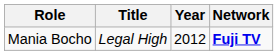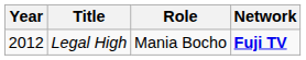 <table class="wikitable sortable">
 <tr>
+<th>Year</th>
+<th>Title</th>
 <th>Role</th>
-<th>Title</th>
-<th>Year</th>
 <th>Network</th>
 </tr>
 <tr>
+<td>2012</td>
+<td><em>Legal High</em></td>
 <td>Mania Bocho</td>
-<td><em>Legal High</em></td>
-<td>2012</td>
 <td><strong><a href='#'>Fuji TV</a></strong></td>
 </tr>
 </table>
